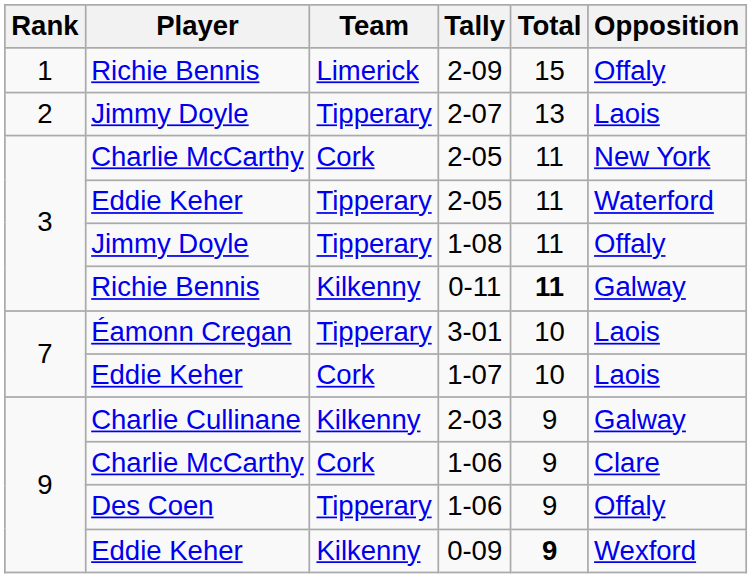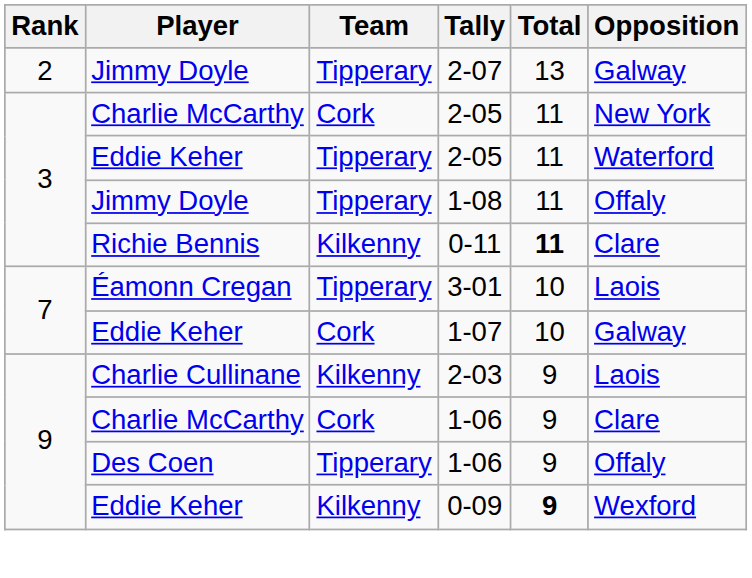 <table class="wikitable">
 <tr>
 <th>Rank</th>
 <th>Player</th>
 <th>Team</th>
 <th>Tally</th>
 <th>Total</th>
 <th>Opposition</th>
 </tr>
 <tr>
-<td rowspan=1 align=center>1</td>
-<td><a href='#'>Richie Bennis</a></td>
-<td><a href='#'>Limerick</a></td>
-<td align=center>2-09</td>
-<td align=center>15</td>
-<td><a href='#'>Offaly</a></td>
-</tr>
-<tr>
 <td rowspan=1 align=center>2</td>
 <td><a href='#'>Jimmy Doyle</a></td>
 <td><a href='#'>Tipperary</a></td>
 <td align=center>2-07</td>
 <td align=center>13</td>
-<td><a href='#'>Laois</a></td>
+<td><a href='#'>Galway</a></td>
 </tr>
 <tr>
 <td rowspan=4 align=center>3</td>
 <td><a href='#'>Charlie McCarthy</a></td>
 <td><a href='#'>Cork</a></td>
 <td align=center>2-05</td>
 <td align=center>11</td>
 <td><a href='#'>New York</a></td>
 </tr>
 <tr>
 <td><a href='#'>Eddie Keher</a></td>
 <td><a href='#'>Tipperary</a></td>
 <td align=center>2-05</td>
 <td align=center>11</td>
 <td><a href='#'>Waterford</a></td>
 </tr>
 <tr>
 <td><a href='#'>Jimmy Doyle</a></td>
 <td><a href='#'>Tipperary</a></td>
 <td align=center>1-08</td>
 <td align=center>11</td>
 <td><a href='#'>Offaly</a></td>
 </tr>
 <tr>
 <td><a href='#'>Richie Bennis</a></td>
 <td><a href='#'>Kilkenny</a></td>
 <td align=center>0-11</td>
 <td align=center><strong>11</strong></td>
-<td><a href='#'>Galway</a></td>
+<td><a href='#'>Clare</a></td>
 </tr>
 <tr>
 <td rowspan=2 align=center>7</td>
 <td><a href='#'>Éamonn Cregan</a></td>
 <td><a href='#'>Tipperary</a></td>
 <td align=center>3-01</td>
 <td align=center>10</td>
 <td><a href='#'>Laois</a></td>
 </tr>
 <tr>
 <td><a href='#'>Eddie Keher</a></td>
 <td><a href='#'>Cork</a></td>
 <td align=center>1-07</td>
 <td align=center>10</td>
-<td><a href='#'>Laois</a></td>
+<td><a href='#'>Galway</a></td>
 </tr>
 <tr>
 <td rowspan=4 align=center>9</td>
 <td><a href='#'>Charlie Cullinane</a></td>
 <td><a href='#'>Kilkenny</a></td>
 <td align=center>2-03</td>
 <td align=center>9</td>
-<td><a href='#'>Galway</a></td>
+<td><a href='#'>Laois</a></td>
 </tr>
 <tr>
 <td><a href='#'>Charlie McCarthy</a></td>
 <td><a href='#'>Cork</a></td>
 <td align=center>1-06</td>
 <td align=center>9</td>
 <td><a href='#'>Clare</a></td>
 </tr>
 <tr>
 <td><a href='#'>Des Coen</a></td>
 <td><a href='#'>Tipperary</a></td>
 <td align=center>1-06</td>
 <td align=center>9</td>
 <td><a href='#'>Offaly</a></td>
 </tr>
 <tr>
 <td><a href='#'>Eddie Keher</a></td>
 <td><a href='#'>Kilkenny</a></td>
 <td align=center>0-09</td>
 <td align=center><strong>9</strong></td>
 <td><a href='#'>Wexford</a></td>
 </tr>
 </table>
